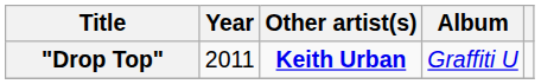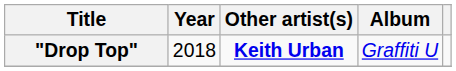 <table class="wikitable sortable plainrowheaders" style="text-align: center;">
 <tr>
 <th scope="col" style="width:8em;">Title</th>
 <th scope="col">Year</th>
 <th scope="col">Other artist(s)</th>
 <th scope="col">Album</th>
 <th scope="col" class="unsortable"></th>
 </tr>
 <tr>
 <th scope = "row">"Drop Top"</th>
-<td>2011</td>
+<td>2018</td>
 <td><strong><a href='#'>Keith Urban</a></strong></td>
 <td><em><a href='#'>Graffiti U</a></em></td>
 <td></td>
 </tr>
 <tr>
 </tr>
 </table>
